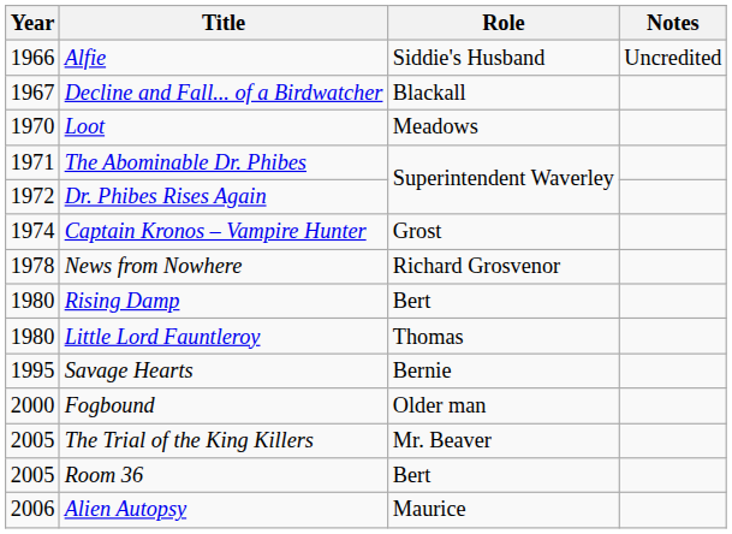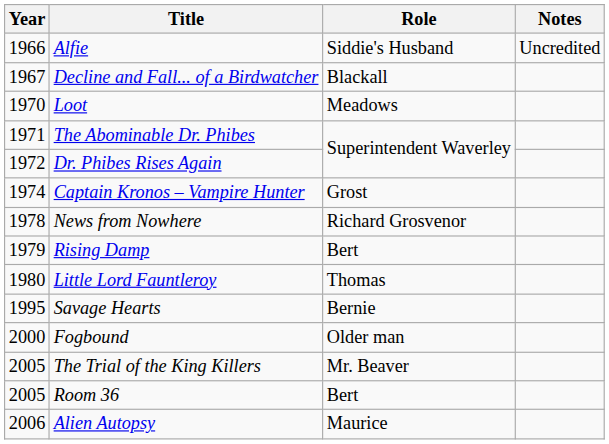 <table class="wikitable">
 <tr>
 <th>Year</th>
 <th>Title</th>
 <th>Role</th>
 <th>Notes</th>
 </tr>
 <tr>
 <td>1966</td>
 <td><em><a href='#'>Alfie</a></em></td>
 <td>Siddie's Husband</td>
 <td>Uncredited</td>
 </tr>
 <tr>
 <td>1967</td>
 <td><em><a href='#'>Decline and Fall... of a Birdwatcher</a></em></td>
 <td>Blackall</td>
 <td></td>
 </tr>
 <tr>
 <td>1970</td>
 <td><em><a href='#'>Loot</a></em></td>
 <td>Meadows</td>
 <td></td>
 </tr>
 <tr>
 <td>1971</td>
 <td><em><a href='#'>The Abominable Dr. Phibes</a></em></td>
 <td rowspan="2">Superintendent Waverley</td>
 <td></td>
 </tr>
 <tr>
 <td>1972</td>
 <td><em><a href='#'>Dr. Phibes Rises Again</a></em></td>
 <td></td>
 </tr>
 <tr>
 <td>1974</td>
 <td><em><a href='#'>Captain Kronos – Vampire Hunter</a></em></td>
 <td>Grost</td>
 <td></td>
 </tr>
 <tr>
 <td>1978</td>
 <td><em>News from Nowhere</em></td>
 <td>Richard Grosvenor</td>
 <td></td>
 </tr>
 <tr>
-<td>1980</td>
+<td>1979</td>
 <td><em><a href='#'>Rising Damp</a></em></td>
 <td>Bert</td>
 <td></td>
 </tr>
 <tr>
 <td>1980</td>
 <td><em><a href='#'>Little Lord Fauntleroy</a></em></td>
 <td>Thomas</td>
 <td></td>
 </tr>
 <tr>
 <td>1995</td>
 <td><em>Savage Hearts</em></td>
 <td>Bernie</td>
 <td></td>
 </tr>
 <tr>
 <td>2000</td>
 <td><em>Fogbound</em></td>
 <td>Older man</td>
 <td></td>
 </tr>
 <tr>
 <td>2005</td>
 <td><em>The Trial of the King Killers</em></td>
 <td>Mr. Beaver</td>
 <td></td>
 </tr>
 <tr>
 <td>2005</td>
 <td><em>Room 36</em></td>
 <td>Bert</td>
 <td></td>
 </tr>
 <tr>
 <td>2006</td>
 <td><em><a href='#'>Alien Autopsy</a></em></td>
 <td>Maurice</td>
 <td></td>
 </tr>
 </table>
